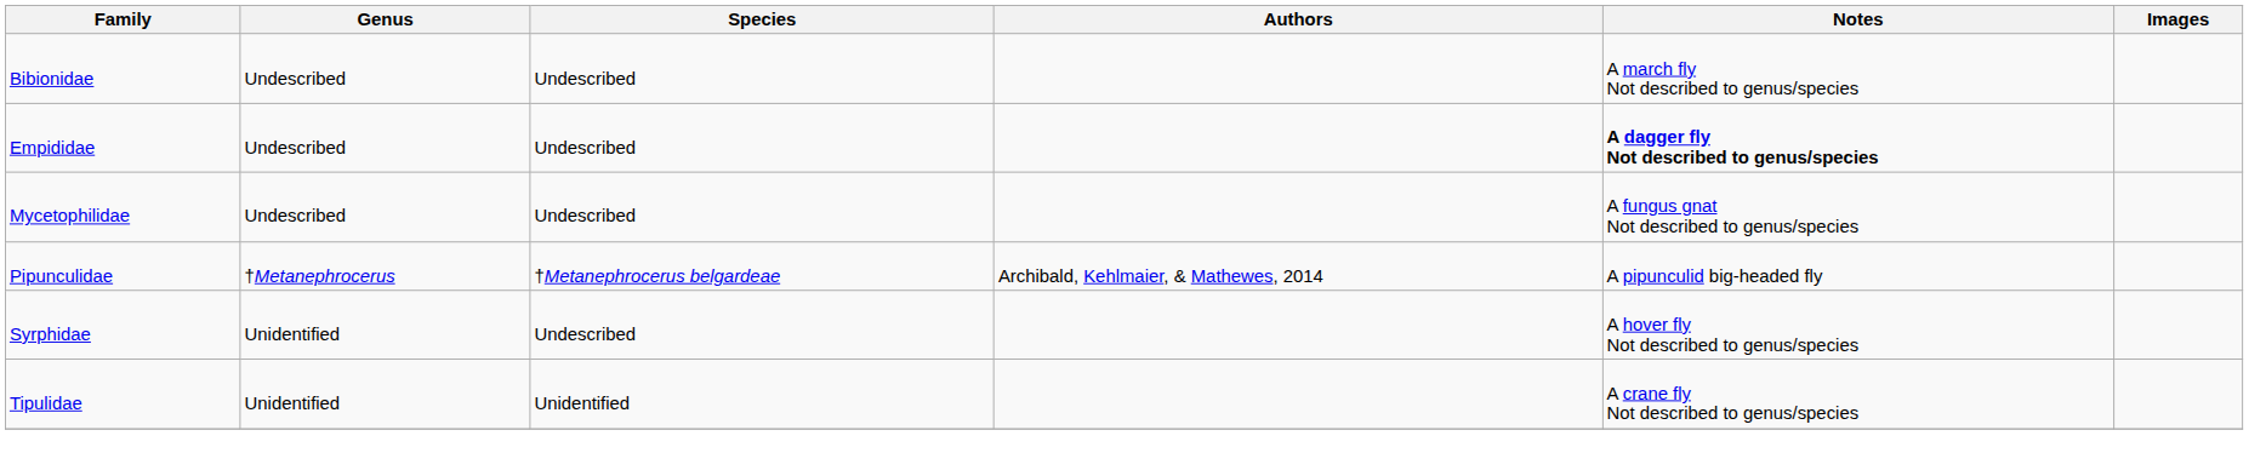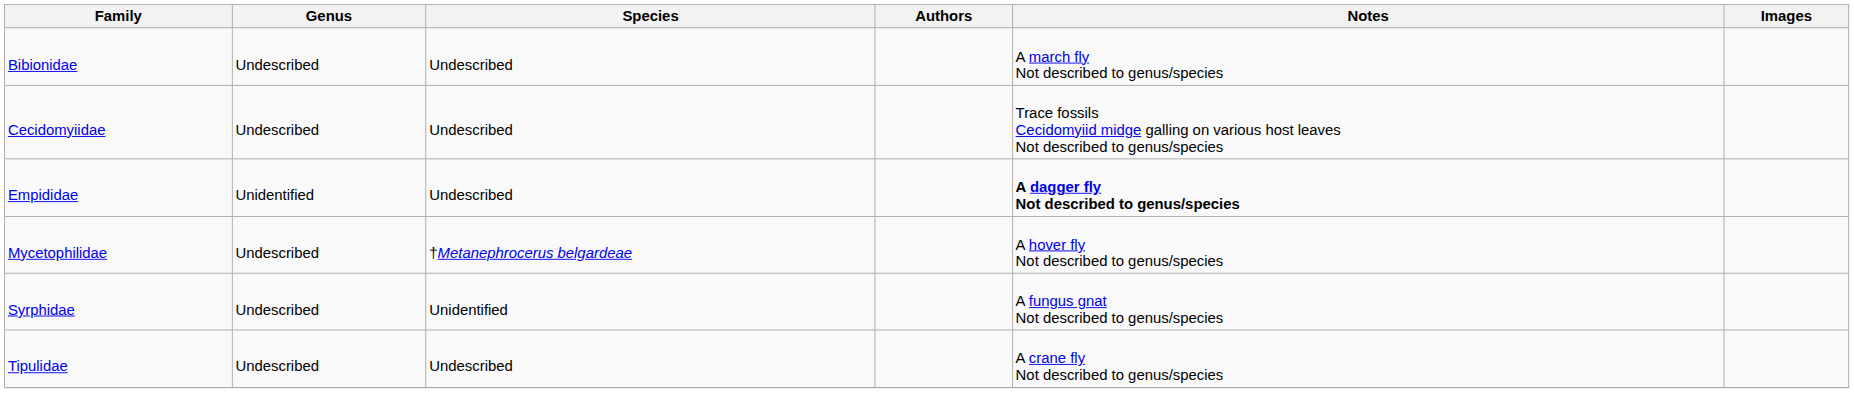 <table class="wikitable sortable"  style="margin:auto; width:100%;">
 <tr>
 <th>Family</th>
 <th>Genus</th>
 <th>Species</th>
 <th>Authors</th>
 <th>Notes</th>
 <th>Images</th>
 </tr>
 <tr>
 <td><br><a href='#'>Bibionidae</a></td>
 <td><br>Undescribed</td>
 <td><br>Undescribed</td>
 <td></td>
 <td><br>A <a href='#'>march fly</a><br>Not described to genus/species</td>
 <td><br></td>
 </tr>
 <tr>
+<td><br><a href='#'>Cecidomyiidae</a></td>
+<td><br>Undescribed</td>
+<td><br>Undescribed</td>
+<td></td>
+<td><br>Trace fossils<br><a href='#'>Cecidomyiid midge</a> galling on various host leaves<br>Not described to genus/species</td>
+<td><br></td>
+</tr>
+<tr>
 <td><br><a href='#'>Empididae</a></td>
-<td><br>Undescribed</td>
+<td><br>Unidentified</td>
 <td><br>Undescribed</td>
 <td></td>
 <td><strong><br>A <a href='#'>dagger fly</a><br>Not described to genus/species</strong></td>
 <td></td>
 </tr>
 <tr>
 <td><br><a href='#'>Mycetophilidae</a></td>
 <td><br>Undescribed</td>
+<td><br>†<em><a href='#'>Metanephrocerus belgardeae</a></em></td>
+<td></td>
+<td><br>A <a href='#'>hover fly</a><br>Not described to genus/species</td>
+<td></td>
+</tr>
+<tr>
+<td><br><a href='#'>Syrphidae</a></td>
 <td><br>Undescribed</td>
+<td><br>Unidentified</td>
 <td></td>
 <td><br>A <a href='#'>fungus gnat</a><br>Not described to genus/species</td>
 <td></td>
 </tr>
 <tr>
-<td><br><a href='#'>Pipunculidae</a></td>
-<td><br>†<em><a href='#'>Metanephrocerus</a></em></td>
-<td><br>†<em><a href='#'>Metanephrocerus belgardeae</a></em></td>
-<td><br>Archibald, <a href='#'>Kehlmaier</a>, & <a href='#'>Mathewes</a>, 2014</td>
-<td><br>A <a href='#'>pipunculid</a> big-headed fly</td>
-<td><br></td>
-</tr>
-<tr>
-<td><br><a href='#'>Syrphidae</a></td>
-<td><br>Unidentified</td>
+<td><br><a href='#'>Tipulidae</a></td>
 <td><br>Undescribed</td>
-<td></td>
-<td><br>A <a href='#'>hover fly</a><br>Not described to genus/species</td>
-<td></td>
-</tr>
-<tr>
-<td><br><a href='#'>Tipulidae</a></td>
-<td><br>Unidentified</td>
-<td><br>Unidentified</td>
+<td><br>Undescribed</td>
 <td></td>
 <td><br>A <a href='#'>crane fly</a><br>Not described to genus/species</td>
 <td><br></td>
 </tr>
 <tr>
 </tr>
 </table>
